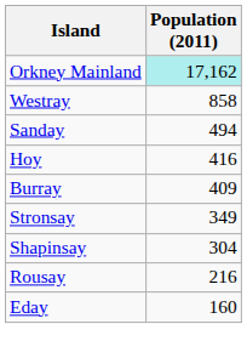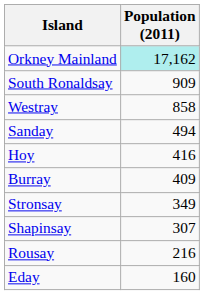 <table class="wikitable sortable">
 <tr>
 <th>Island</th>
 <th>Population<br>(2011)</th>
 </tr>
 <tr>
 <td><a href='#'>Orkney Mainland</a></td>
 <td align=right style="background: paleturquoise;">17,162</td>
+</tr>
+<tr>
+<td><a href='#'>South Ronaldsay</a></td>
+<td align=right>909</td>
 </tr>
 <tr>
 <td><a href='#'>Westray</a></td>
 <td align=right>858</td>
 </tr>
 <tr>
 <td><a href='#'>Sanday</a></td>
 <td align=right>494</td>
 </tr>
 <tr>
 <td><a href='#'>Hoy</a></td>
 <td align=right>416</td>
 </tr>
 <tr>
 <td><a href='#'>Burray</a></td>
 <td align=right>409</td>
 </tr>
 <tr>
 <td><a href='#'>Stronsay</a></td>
 <td align=right>349</td>
 </tr>
 <tr>
 <td><a href='#'>Shapinsay</a></td>
-<td align=right>304</td>
+<td align=right>307</td>
 </tr>
 <tr>
 <td><a href='#'>Rousay</a></td>
 <td align=right>216</td>
 </tr>
 <tr>
 <td><a href='#'>Eday</a></td>
 <td align=right>160</td>
 </tr>
 </table>
